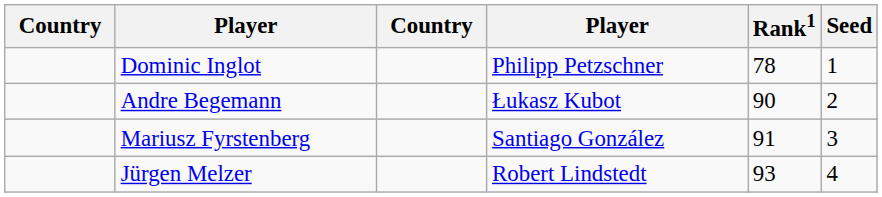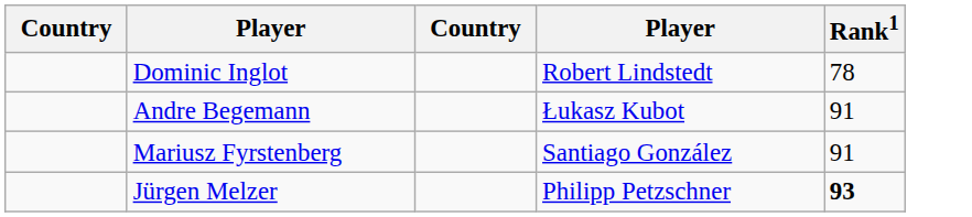 <table class="sortable wikitable">
 <tr>
 <th width="70">Country</th>
 <th width="175">Player</th>
 <th width="70">Country</th>
 <th width="175">Player</th>
 <th>Rank<sup>1</sup></th>
-<th>Seed</th>
 </tr>
 <tr>
 <td></td>
 <td><a href='#'>Dominic Inglot</a></td>
 <td></td>
-<td><a href='#'>Philipp Petzschner</a></td>
+<td><a href='#'>Robert Lindstedt</a></td>
 <td>78</td>
-<td>1</td>
 </tr>
 <tr>
 <td></td>
 <td><a href='#'>Andre Begemann</a></td>
 <td></td>
 <td><a href='#'>Łukasz Kubot</a></td>
-<td>90</td>
-<td>2</td>
+<td>91</td>
 </tr>
 <tr>
 <td></td>
 <td><a href='#'>Mariusz Fyrstenberg</a></td>
 <td></td>
 <td><a href='#'>Santiago González</a></td>
 <td>91</td>
-<td>3</td>
 </tr>
 <tr>
 <td></td>
 <td><a href='#'>Jürgen Melzer</a></td>
 <td></td>
-<td><a href='#'>Robert Lindstedt</a></td>
-<td>93</td>
-<td>4</td>
+<td><a href='#'>Philipp Petzschner</a></td>
+<td><strong>93</strong></td>
 </tr>
 </table>
